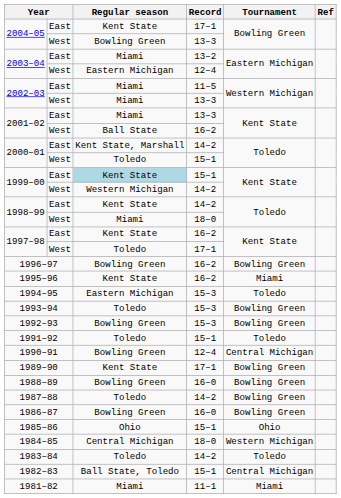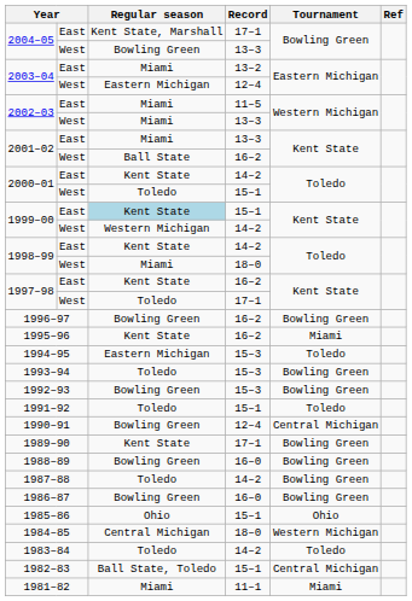 <table class="wikitable" style="text-align:center" cellpadding=2 cellspacing=2>
 <tr>
 <th colspan=2>Year</th>
 <th>Regular season</th>
 <th>Record</th>
 <th>Tournament</th>
 <th>Ref</th>
 </tr>
 <tr>
 <td rowspan=2><a href='#'>2004–05</a></td>
 <td>East</td>
-<td>Kent State</td>
+<td>Kent State, Marshall</td>
 <td>17–1</td>
 <td rowspan=2>Bowling Green</td>
 <td rowspan=2></td>
 </tr>
 <tr>
 <td>West</td>
 <td>Bowling Green</td>
 <td>13–3</td>
 </tr>
 <tr>
 <td rowspan=2><a href='#'>2003–04</a></td>
 <td>East</td>
 <td>Miami</td>
 <td>13–2</td>
 <td rowspan=2>Eastern Michigan</td>
 <td rowspan=2></td>
 </tr>
 <tr>
 <td>West</td>
 <td>Eastern Michigan</td>
 <td>12–4</td>
 </tr>
 <tr>
 <td rowspan=2><a href='#'>2002–03</a></td>
 <td>East</td>
 <td>Miami</td>
 <td>11–5</td>
 <td rowspan=2>Western Michigan</td>
 <td rowspan=2></td>
 </tr>
 <tr>
 <td>West</td>
 <td>Miami</td>
 <td>13–3</td>
 </tr>
 <tr>
 <td rowspan=2>2001–02</td>
 <td>East</td>
 <td>Miami</td>
 <td>13–3</td>
 <td rowspan=2>Kent State</td>
 <td rowspan=2></td>
 </tr>
 <tr>
 <td>West</td>
 <td>Ball State</td>
 <td>16–2</td>
 </tr>
 <tr>
 <td rowspan=2>2000–01</td>
 <td>East</td>
-<td>Kent State, Marshall</td>
+<td>Kent State</td>
 <td>14–2</td>
 <td rowspan=2>Toledo</td>
 <td rowspan=2></td>
 </tr>
 <tr>
 <td>West</td>
 <td>Toledo</td>
 <td>15–1</td>
 </tr>
 <tr>
 <td rowspan=2>1999–00</td>
 <td>East</td>
 <td style="background: lightblue;">Kent State</td>
 <td>15–1</td>
 <td rowspan=2>Kent State</td>
 <td rowspan=2></td>
 </tr>
 <tr>
 <td>West</td>
 <td>Western Michigan</td>
 <td>14–2</td>
 </tr>
 <tr>
 <td rowspan=2>1998–99</td>
 <td>East</td>
 <td>Kent State</td>
 <td>14–2</td>
 <td rowspan=2>Toledo</td>
 <td rowspan=2></td>
 </tr>
 <tr>
 <td>West</td>
 <td>Miami</td>
 <td>18–0</td>
 </tr>
 <tr>
 <td rowspan=2>1997–98</td>
 <td>East</td>
 <td>Kent State</td>
 <td>16–2</td>
 <td rowspan=2>Kent State</td>
 <td rowspan=2></td>
 </tr>
 <tr>
 <td>West</td>
 <td>Toledo</td>
 <td>17–1</td>
 </tr>
 <tr>
 <td colspan=2>1996–97</td>
 <td>Bowling Green</td>
 <td>16–2</td>
 <td>Bowling Green</td>
 <td></td>
 </tr>
 <tr>
 <td colspan=2>1995–96</td>
 <td>Kent State</td>
 <td>16–2</td>
 <td>Miami</td>
 <td></td>
 </tr>
 <tr>
 <td colspan=2>1994–95</td>
 <td>Eastern Michigan</td>
 <td>15–3</td>
 <td>Toledo</td>
 <td></td>
 </tr>
 <tr>
 <td colspan=2>1993–94</td>
 <td>Toledo</td>
 <td>15–3</td>
 <td>Bowling Green</td>
 <td></td>
 </tr>
 <tr>
 <td colspan=2>1992–93</td>
 <td>Bowling Green</td>
 <td>15–3</td>
 <td>Bowling Green</td>
 <td></td>
 </tr>
 <tr>
 <td colspan=2>1991–92</td>
 <td>Toledo</td>
 <td>15–1</td>
 <td>Toledo</td>
 <td></td>
 </tr>
 <tr>
 <td colspan=2>1990–91</td>
 <td>Bowling Green</td>
 <td>12–4</td>
 <td>Central Michigan</td>
 <td></td>
 </tr>
 <tr>
 <td colspan=2>1989–90</td>
 <td>Kent State</td>
 <td>17–1</td>
 <td>Bowling Green</td>
 <td></td>
 </tr>
 <tr>
 <td colspan=2>1988–89</td>
 <td>Bowling Green</td>
 <td>16–0</td>
 <td>Bowling Green</td>
 <td></td>
 </tr>
 <tr>
 <td colspan=2>1987–88</td>
 <td>Toledo</td>
 <td>14–2</td>
 <td>Bowling Green</td>
 <td></td>
 </tr>
 <tr>
 <td colspan=2>1986–87</td>
 <td>Bowling Green</td>
 <td>16–0</td>
 <td>Bowling Green</td>
 <td></td>
 </tr>
 <tr>
 <td colspan=2>1985–86</td>
 <td>Ohio</td>
 <td>15–1</td>
 <td>Ohio</td>
 <td></td>
 </tr>
 <tr>
 <td colspan=2>1984–85</td>
 <td>Central Michigan</td>
 <td>18–0</td>
 <td>Western Michigan</td>
 <td></td>
 </tr>
 <tr>
 <td colspan=2>1983–84</td>
 <td>Toledo</td>
 <td>14–2</td>
 <td>Toledo</td>
 <td></td>
 </tr>
 <tr>
 <td colspan=2>1982–83</td>
 <td>Ball State, Toledo</td>
 <td>15–1</td>
 <td>Central Michigan</td>
 <td></td>
 </tr>
 <tr>
 <td colspan=2>1981–82</td>
 <td>Miami</td>
 <td>11–1</td>
 <td>Miami</td>
 <td></td>
 </tr>
 </table>
